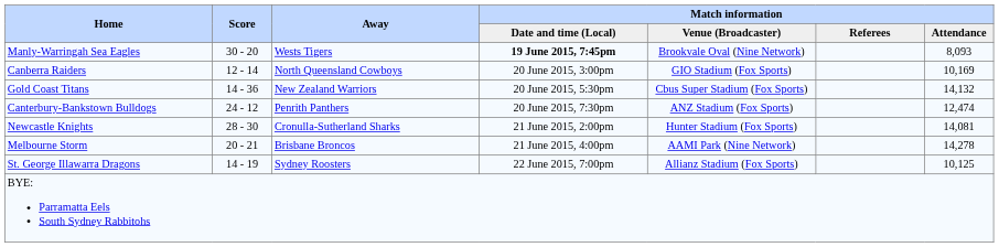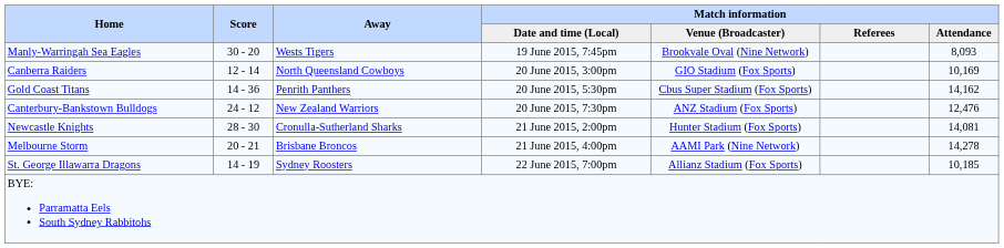 <table border="1" cellpadding="3" cellspacing="0" style="border-collapse:collapse; font-size:90%; width:100%;">
 <tr style="background:#c1d8ff;">
 <th rowspan="2" style="width:21%;">Home</th>
 <th rowspan="2" style="width:6%;">Score</th>
 <th rowspan="2" style="width:21%;">Away</th>
 <th colspan=6>Match information</th>
 </tr>
 <tr style="background:#efefef;">
 <th width=17%>Date and time (Local)</th>
 <th width="17%">Venue (Broadcaster)</th>
 <th width=11%>Referees</th>
 <th width=7%>Attendance</th>
 </tr>
 <tr style="text-align:center; background:#f5faff;">
 <td align="left"> <a href='#'>Manly-Warringah Sea Eagles</a></td>
 <td>30 - 20</td>
 <td align="left"> <a href='#'>Wests Tigers</a></td>
-<td><strong>19 June 2015, 7:45pm</strong></td>
+<td>19 June 2015, 7:45pm</td>
 <td><a href='#'>Brookvale Oval</a>  (<a href='#'>Nine Network</a>)</td>
 <td></td>
 <td>8,093</td>
 </tr>
 <tr style="text-align:center; background:#f5faff;">
 <td align="left"> <a href='#'>Canberra Raiders</a></td>
 <td>12 - 14</td>
 <td align="left"> <a href='#'>North Queensland Cowboys</a></td>
 <td>20 June 2015, 3:00pm</td>
 <td><a href='#'>GIO Stadium</a> (<a href='#'>Fox Sports</a>)</td>
 <td></td>
 <td>10,169</td>
 </tr>
 <tr style="text-align:center; background:#f5faff;">
 <td align="left"> <a href='#'>Gold Coast Titans</a></td>
 <td>14 - 36</td>
-<td align="left"> <a href='#'>New Zealand Warriors</a></td>
+<td align="left"> <a href='#'>Penrith Panthers</a></td>
 <td>20 June 2015, 5:30pm</td>
 <td><a href='#'>Cbus Super Stadium</a> (<a href='#'>Fox Sports</a>)</td>
 <td></td>
-<td>14,132</td>
+<td>14,162</td>
 </tr>
 <tr style="text-align:center; background:#f5faff;">
 <td align="left"> <a href='#'>Canterbury-Bankstown Bulldogs</a></td>
 <td>24 - 12</td>
-<td align="left"> <a href='#'>Penrith Panthers</a></td>
+<td align="left"> <a href='#'>New Zealand Warriors</a></td>
 <td>20 June 2015, 7:30pm</td>
 <td><a href='#'>ANZ Stadium</a> (<a href='#'>Fox Sports</a>)</td>
 <td></td>
-<td>12,474</td>
+<td>12,476</td>
 </tr>
 <tr style="text-align:center; background:#f5faff;">
 <td align="left"> <a href='#'>Newcastle Knights</a></td>
 <td>28 - 30</td>
 <td align="left"> <a href='#'>Cronulla-Sutherland Sharks</a></td>
 <td>21 June 2015, 2:00pm</td>
 <td><a href='#'>Hunter Stadium</a> (<a href='#'>Fox Sports</a>)</td>
 <td></td>
 <td>14,081</td>
 </tr>
 <tr style="text-align:center; background:#f5faff;">
 <td align="left"> <a href='#'>Melbourne Storm</a></td>
 <td>20 - 21</td>
 <td align="left"> <a href='#'>Brisbane Broncos</a></td>
 <td>21 June 2015, 4:00pm</td>
 <td><a href='#'>AAMI Park</a>  (<a href='#'>Nine Network</a>)</td>
 <td></td>
 <td>14,278</td>
 </tr>
 <tr style="text-align:center; background:#f5faff;">
 <td align="left"> <a href='#'>St. George Illawarra Dragons</a></td>
 <td>14 - 19</td>
 <td align="left"><a href='#'>Sydney Roosters</a></td>
 <td>22 June 2015, 7:00pm</td>
 <td><a href='#'>Allianz Stadium</a> (<a href='#'>Fox Sports</a>)</td>
 <td></td>
-<td>10,125</td>
+<td>10,185</td>
 </tr>
 <tr style="text-align:center; background:#f5faff;">
 <td colspan="7" align="left">BYE:<br><ul><li> <a href='#'>Parramatta Eels</a></li><li> <a href='#'>South Sydney Rabbitohs</a></li></ul></td>
 </tr>
 </table>
